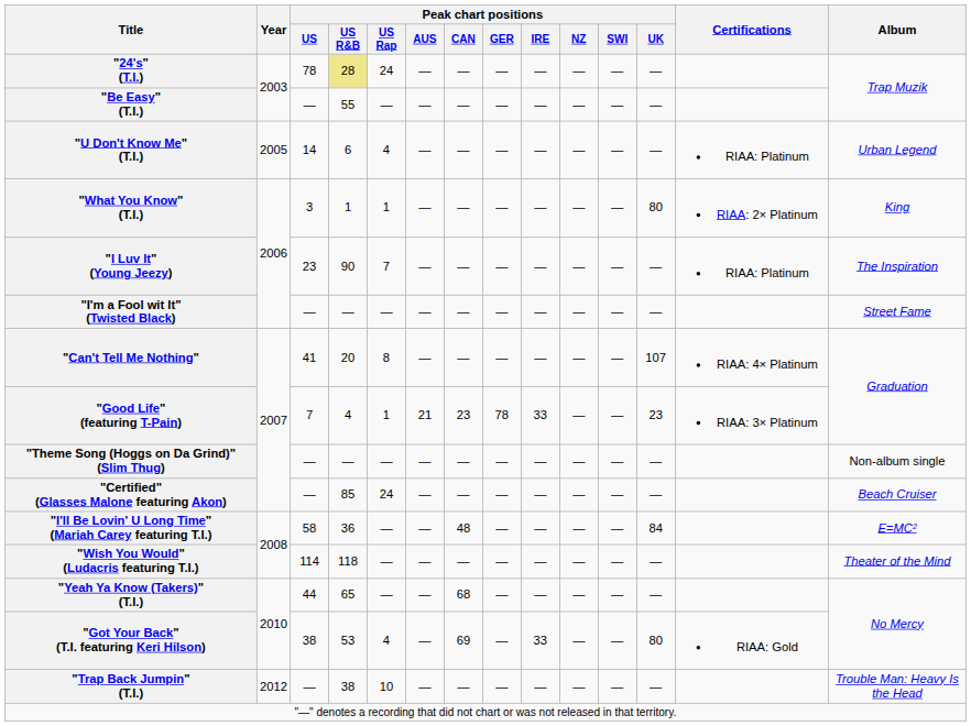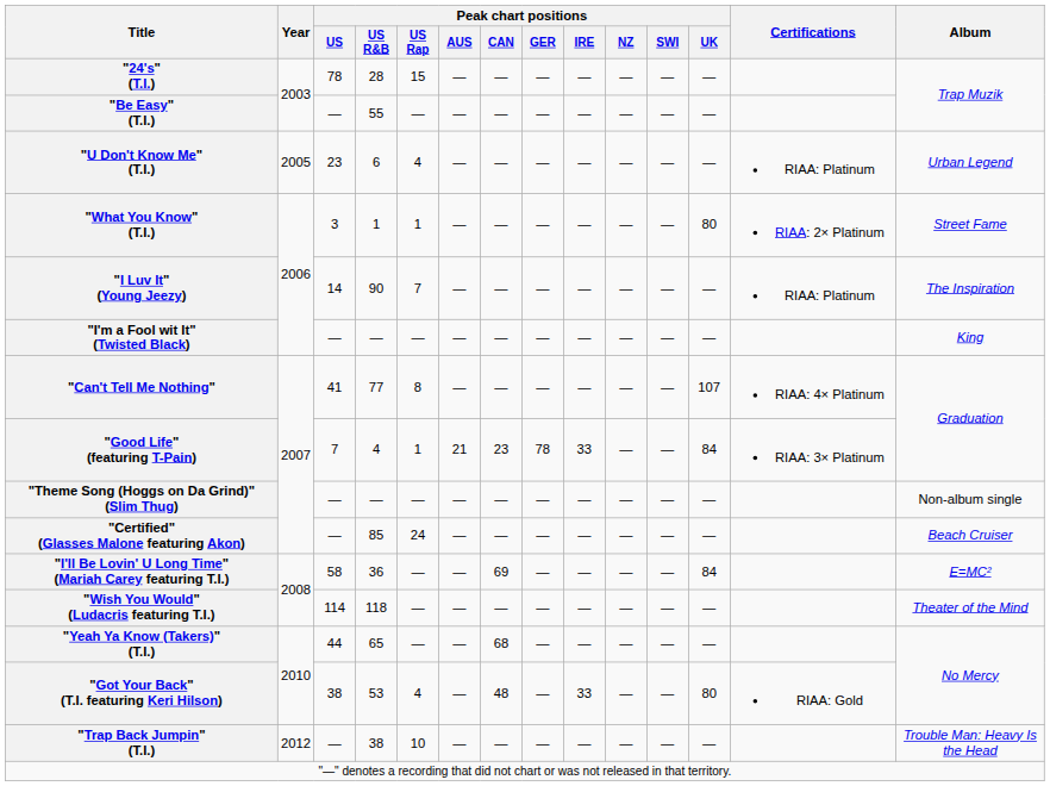 <table class="wikitable plainrowheaders" style="text-align:center;">
 <tr>
 <th scope="col" rowspan="2" style="width:20em;">Title</th>
 <th scope="col" rowspan="2">Year</th>
 <th scope="col" colspan="10">Peak chart positions</th>
 <th scope="col" rowspan="2" style="width:12em;"><a href='#'>Certifications</a></th>
 <th scope="col" rowspan="2">Album</th>
 </tr>
 <tr>
 <th scope="col" style="width:3em;font-size:90%;"><a href='#'>US</a></th>
 <th scope="col" style="width:3em;font-size:90%;"><a href='#'>US R&B</a></th>
 <th scope="col" style="width:3em;font-size:90%;"><a href='#'>US Rap</a></th>
 <th scope="col" style="width:3em;font-size:90%;"><a href='#'>AUS</a></th>
 <th scope="col" style="width:3em;font-size:90%;"><a href='#'>CAN</a></th>
 <th scope="col" style="width:3em;font-size:90%;"><a href='#'>GER</a></th>
 <th scope="col" style="width:3em;font-size:90%;"><a href='#'>IRE</a></th>
 <th scope="col" style="width:3em;font-size:90%;"><a href='#'>NZ</a></th>
 <th scope="col" style="width:3em;font-size:90%;"><a href='#'>SWI</a></th>
 <th scope="col" style="width:3em;font-size:90%;"><a href='#'>UK</a></th>
 </tr>
 <tr>
 <th scope="row">"<a href='#'>24's</a>"<br><span>(<a href='#'>T.I.</a>)</span></th>
 <td rowspan="2">2003</td>
 <td>78</td>
-<td style="background: khaki;">28</td>
-<td>24</td>
+<td>28</td>
+<td>15</td>
 <td>—</td>
 <td>—</td>
 <td>—</td>
 <td>—</td>
 <td>—</td>
 <td>—</td>
 <td>—</td>
 <td></td>
 <td rowspan="2"><em><a href='#'>Trap Muzik</a></em></td>
 </tr>
 <tr>
 <th scope="row">"<a href='#'>Be Easy</a>"<br><span>(T.I.)</span></th>
 <td>—</td>
 <td>55</td>
 <td>—</td>
 <td>—</td>
 <td>—</td>
 <td>—</td>
 <td>—</td>
 <td>—</td>
 <td>—</td>
 <td>—</td>
 <td></td>
 </tr>
 <tr>
 <th scope="row">"<a href='#'>U Don't Know Me</a>"<br><span>(T.I.)</span></th>
 <td rowspan="1">2005</td>
-<td>14</td>
+<td>23</td>
 <td>6</td>
 <td>4</td>
 <td>—</td>
 <td>—</td>
 <td>—</td>
 <td>—</td>
 <td>—</td>
 <td>—</td>
 <td>—</td>
 <td><br><ul><li>RIAA: Platinum</li></ul></td>
 <td rowspan="1"><em><a href='#'>Urban Legend</a></em></td>
 </tr>
 <tr>
 <th scope="row">"<a href='#'>What You Know</a>"<br><span>(T.I.)</span></th>
 <td rowspan="3">2006</td>
 <td>3</td>
 <td>1</td>
 <td>1</td>
 <td>—</td>
 <td>—</td>
 <td>—</td>
 <td>—</td>
 <td>—</td>
 <td>—</td>
 <td>80</td>
 <td><br><ul><li><a href='#'>RIAA</a>: 2× Platinum</li></ul></td>
-<td rowspan="1"><em><a href='#'>King</a></em></td>
+<td><em><a href='#'>Street Fame</a></em></td>
 </tr>
 <tr>
 <th scope="row">"<a href='#'>I Luv It</a>"<br><span>(<a href='#'>Young Jeezy</a>)</span></th>
-<td>23</td>
+<td>14</td>
 <td>90</td>
 <td>7</td>
 <td>—</td>
 <td>—</td>
 <td>—</td>
 <td>—</td>
 <td>—</td>
 <td>—</td>
 <td>—</td>
 <td><br><ul><li>RIAA: Platinum</li></ul></td>
 <td rowspan="1"><em><a href='#'>The Inspiration</a></em></td>
 </tr>
 <tr>
 <th scope="row">"I'm a Fool wit It"<br><span>(<a href='#'>Twisted Black</a>)</span></th>
 <td>—</td>
 <td>—</td>
 <td>—</td>
 <td>—</td>
 <td>—</td>
 <td>—</td>
 <td>—</td>
 <td>—</td>
 <td>—</td>
 <td>—</td>
 <td></td>
-<td><em><a href='#'>Street Fame</a></em></td>
+<td rowspan="1"><em><a href='#'>King</a></em></td>
 </tr>
 <tr>
 <th scope="row">"<a href='#'>Can't Tell Me Nothing</a>"</th>
 <td rowspan="4">2007</td>
 <td>41</td>
-<td>20</td>
+<td>77</td>
 <td>8</td>
 <td>—</td>
 <td>—</td>
 <td>—</td>
 <td>—</td>
 <td>—</td>
 <td>—</td>
 <td>107</td>
 <td><br><ul><li>RIAA: 4× Platinum</li></ul></td>
 <td rowspan="2"><em><a href='#'>Graduation</a></em></td>
 </tr>
 <tr>
 <th scope="row">"<a href='#'>Good Life</a>"<br><span>(featuring <a href='#'>T-Pain</a>)</span></th>
 <td>7</td>
 <td>4</td>
 <td>1</td>
 <td>21</td>
 <td>23</td>
 <td>78</td>
 <td>33</td>
 <td>—</td>
 <td>—</td>
-<td>23</td>
+<td>84</td>
 <td><br><ul><li>RIAA: 3× Platinum</li></ul></td>
 </tr>
 <tr>
 <th scope="row">"Theme Song (Hoggs on Da Grind)"<br><span>(<a href='#'>Slim Thug</a>)</span></th>
 <td>—</td>
 <td>—</td>
 <td>—</td>
 <td>—</td>
 <td>—</td>
 <td>—</td>
 <td>—</td>
 <td>—</td>
 <td>—</td>
 <td>—</td>
 <td></td>
 <td>Non-album single</td>
 </tr>
 <tr>
 <th scope="row">"Certified"<br><span>(<a href='#'>Glasses Malone</a> featuring <a href='#'>Akon</a>)</span></th>
 <td>—</td>
 <td>85</td>
 <td>24</td>
 <td>—</td>
 <td>—</td>
 <td>—</td>
 <td>—</td>
 <td>—</td>
 <td>—</td>
 <td>—</td>
 <td></td>
 <td><em><a href='#'>Beach Cruiser</a></em></td>
 </tr>
 <tr>
 <th scope="row">"<a href='#'>I'll Be Lovin' U Long Time</a>"<br><span>(<a href='#'>Mariah Carey</a> featuring T.I.)</span></th>
 <td rowspan="2">2008</td>
 <td>58</td>
 <td>36</td>
 <td>—</td>
 <td>—</td>
-<td>48</td>
+<td>69</td>
 <td>—</td>
 <td>—</td>
 <td>—</td>
 <td>—</td>
 <td>84</td>
 <td></td>
 <td><em><a href='#'>E=MC²</a></em></td>
 </tr>
 <tr>
 <th scope="row">"<a href='#'>Wish You Would</a>"<br><span>(<a href='#'>Ludacris</a> featuring T.I.)</span></th>
 <td>114</td>
 <td>118</td>
 <td>—</td>
 <td>—</td>
 <td>—</td>
 <td>—</td>
 <td>—</td>
 <td>—</td>
 <td>—</td>
 <td>—</td>
 <td></td>
 <td><em><a href='#'>Theater of the Mind</a></em></td>
 </tr>
 <tr>
 <th scope="row">"<a href='#'>Yeah Ya Know (Takers)</a>"<br><span>(T.I.)</span></th>
 <td rowspan="2">2010</td>
 <td>44</td>
 <td>65</td>
 <td>—</td>
 <td>—</td>
 <td>68</td>
 <td>—</td>
 <td>—</td>
 <td>—</td>
 <td>—</td>
 <td>—</td>
 <td></td>
 <td rowspan="2"><em><a href='#'>No Mercy</a></em></td>
 </tr>
 <tr>
 <th scope="row">"<a href='#'>Got Your Back</a>"<br><span>(T.I. featuring <a href='#'>Keri Hilson</a>)</span></th>
 <td>38</td>
 <td>53</td>
 <td>4</td>
 <td>—</td>
-<td>69</td>
+<td>48</td>
 <td>—</td>
 <td>33</td>
 <td>—</td>
 <td>—</td>
 <td>80</td>
 <td><br><ul><li>RIAA: Gold</li></ul></td>
 </tr>
 <tr>
 <th scope="row">"<a href='#'>Trap Back Jumpin</a>"<br><span>(T.I.)</span></th>
 <td rowspan="1">2012</td>
 <td>—</td>
 <td>38</td>
 <td>10</td>
 <td>—</td>
 <td>—</td>
 <td>—</td>
 <td>—</td>
 <td>—</td>
 <td>—</td>
 <td>—</td>
 <td></td>
 <td><em><a href='#'>Trouble Man: Heavy Is the Head</a></em></td>
 </tr>
 <tr>
 <td colspan="14" style="font-size:90%">"—" denotes a recording that did not chart or was not released in that territory.</td>
 </tr>
 </table>
